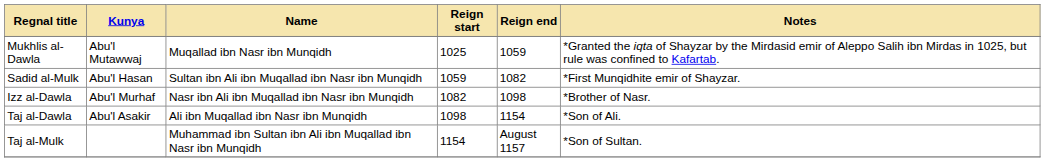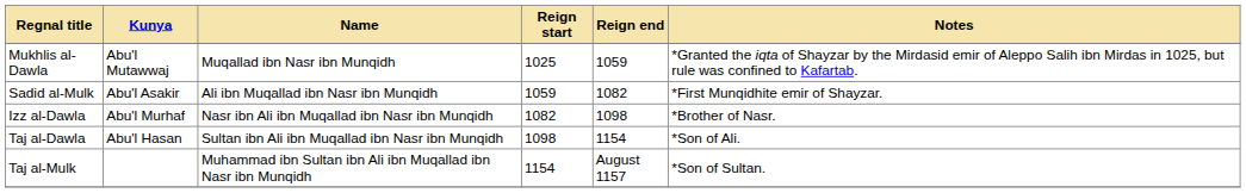 <table class="nowraplinks" cellspacing="0" cellpadding="3" rules="all" style="background:##f6e6ae; border-style: solid; border-width: 1px; font-size:90%; empty-cells:show; border-collapse:collapse">
 <tr style="background:#f6e6ae;">
 <th>Regnal title</th>
 <th><a href='#'>Kunya</a></th>
 <th>Name</th>
 <th>Reign start</th>
 <th>Reign end</th>
 <th>Notes</th>
 </tr>
 <tr>
 </tr>
 <tr bgcolor="#ffffff">
 <td>Mukhlis al-Dawla</td>
 <td>Abu'l Mutawwaj</td>
 <td>Muqallad ibn Nasr ibn Munqidh</td>
 <td>1025</td>
 <td>1059</td>
 <td>*Granted the <em>iqta</em> of Shayzar by the Mirdasid emir of Aleppo Salih ibn Mirdas in 1025, but rule was confined to <a href='#'>Kafartab</a>.</td>
 </tr>
 <tr bgcolor="#ffffff">
 <td>Sadid al-Mulk</td>
-<td>Abu'l Hasan</td>
-<td>Sultan ibn Ali ibn Muqallad ibn Nasr ibn Munqidh</td>
+<td>Abu'l Asakir</td>
+<td>Ali ibn Muqallad ibn Nasr ibn Munqidh</td>
 <td>1059</td>
 <td>1082</td>
 <td>*First Munqidhite emir of Shayzar.</td>
 </tr>
 <tr bgcolor="#ffffff">
 <td>Izz al-Dawla</td>
 <td>Abu'l Murhaf</td>
 <td>Nasr ibn Ali ibn Muqallad ibn Nasr ibn Munqidh</td>
 <td>1082</td>
 <td>1098</td>
 <td>*Brother of Nasr.</td>
 </tr>
 <tr bgcolor="#ffffff">
 <td>Taj al-Dawla</td>
-<td>Abu'l Asakir</td>
-<td>Ali ibn Muqallad ibn Nasr ibn Munqidh</td>
+<td>Abu'l Hasan</td>
+<td>Sultan ibn Ali ibn Muqallad ibn Nasr ibn Munqidh</td>
 <td>1098</td>
 <td>1154</td>
 <td>*Son of Ali.</td>
 </tr>
 <tr bgcolor="#ffffff">
 <td>Taj al-Mulk</td>
 <td></td>
 <td>Muhammad ibn Sultan ibn Ali ibn Muqallad ibn Nasr ibn Munqidh</td>
 <td>1154</td>
 <td>August 1157</td>
 <td>*Son of Sultan.</td>
 </tr>
 <tr bgcolor="#ffffff">
 </tr>
 </table>
